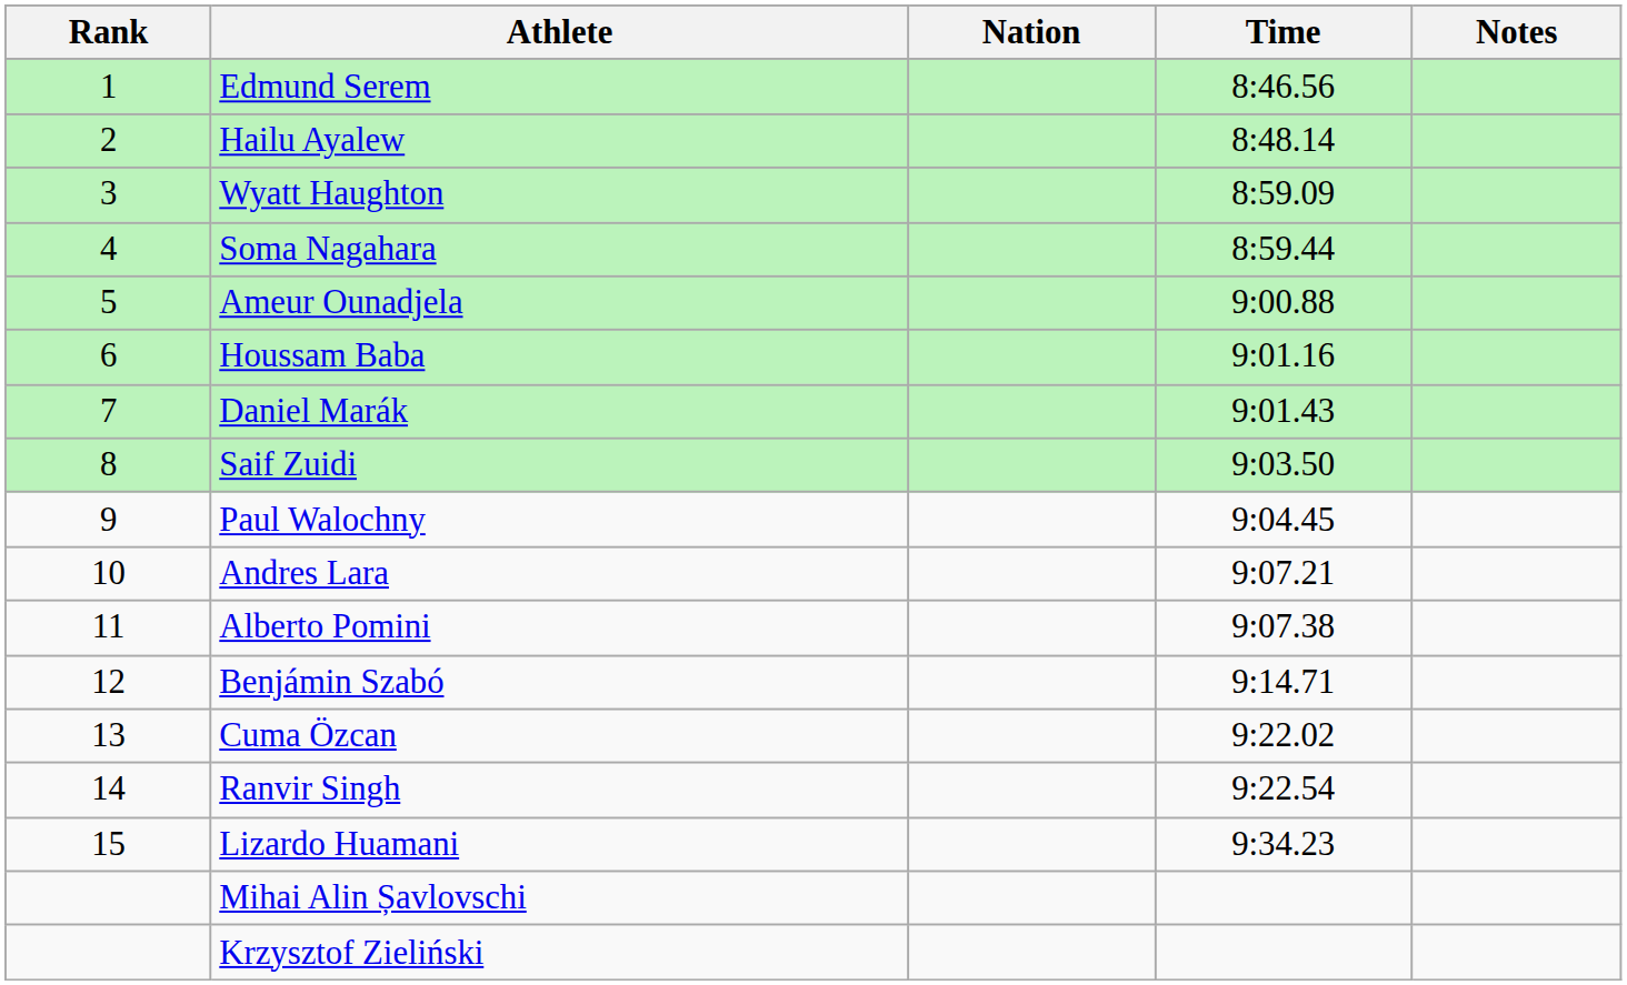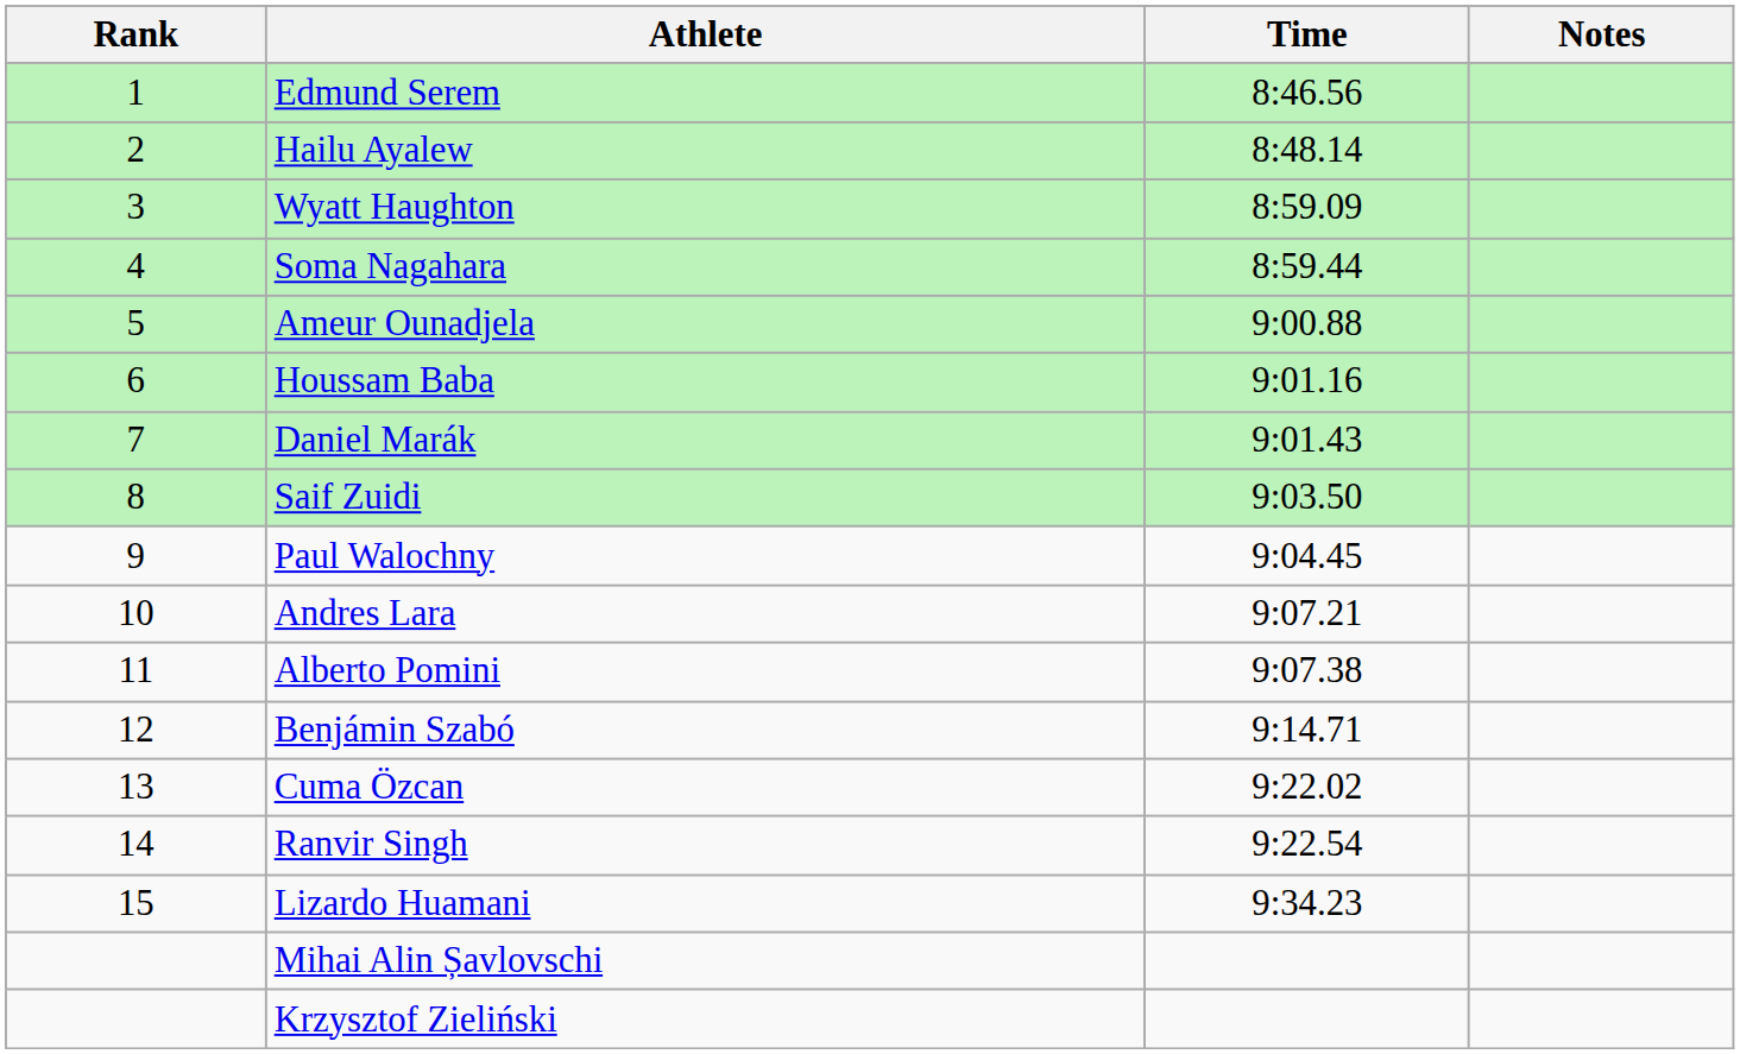 <table class="wikitable sortable" style="text-align:center;width: 60%;">
 <tr>
 <th scope="col">Rank</th>
 <th scope="col">Athlete</th>
-<th scope="col">Nation</th>
 <th scope="col">Time</th>
 <th scope="col">Notes</th>
 </tr>
 <tr bgcolor=bbf3bb>
 <td>1</td>
 <td align=left><a href='#'>Edmund Serem</a></td>
-<td align=left></td>
 <td>8:46.56</td>
 <td></td>
 </tr>
 <tr bgcolor=bbf3bb>
 <td>2</td>
 <td align=left><a href='#'>Hailu Ayalew</a></td>
-<td align=left></td>
 <td>8:48.14</td>
 <td></td>
 </tr>
 <tr bgcolor=bbf3bb>
 <td>3</td>
 <td align=left><a href='#'>Wyatt Haughton</a></td>
-<td align=left></td>
 <td>8:59.09</td>
 <td></td>
 </tr>
 <tr bgcolor=bbf3bb>
 <td>4</td>
 <td align=left><a href='#'>Soma Nagahara</a></td>
-<td align=left></td>
 <td>8:59.44</td>
 <td></td>
 </tr>
 <tr bgcolor=bbf3bb>
 <td>5</td>
 <td align=left><a href='#'>Ameur Ounadjela</a></td>
-<td align=left></td>
 <td>9:00.88</td>
 <td></td>
 </tr>
 <tr bgcolor=bbf3bb>
 <td>6</td>
 <td align=left><a href='#'>Houssam Baba</a></td>
-<td align=left></td>
 <td>9:01.16</td>
 <td></td>
 </tr>
 <tr bgcolor=bbf3bb>
 <td>7</td>
 <td align=left><a href='#'>Daniel Marák</a></td>
-<td align=left></td>
 <td>9:01.43</td>
 <td></td>
 </tr>
 <tr bgcolor=bbf3bb>
 <td>8</td>
 <td align=left><a href='#'>Saif Zuidi</a></td>
-<td align=left></td>
 <td>9:03.50</td>
 <td></td>
 </tr>
 <tr>
 <td>9</td>
 <td align=left><a href='#'>Paul Walochny</a></td>
-<td align=left></td>
 <td>9:04.45</td>
 <td></td>
 </tr>
 <tr>
 <td>10</td>
 <td align=left><a href='#'>Andres Lara</a></td>
-<td align=left></td>
 <td>9:07.21</td>
 <td></td>
 </tr>
 <tr>
 <td>11</td>
 <td align=left><a href='#'>Alberto Pomini</a></td>
-<td align=left></td>
 <td>9:07.38</td>
 <td></td>
 </tr>
 <tr>
 <td>12</td>
 <td align=left><a href='#'>Benjámin Szabó</a></td>
-<td align=left></td>
 <td>9:14.71</td>
 <td></td>
 </tr>
 <tr>
 <td>13</td>
 <td align=left><a href='#'>Cuma Özcan</a></td>
-<td align=left></td>
 <td>9:22.02</td>
 <td></td>
 </tr>
 <tr>
 <td>14</td>
 <td align=left><a href='#'>Ranvir Singh</a></td>
-<td align=left></td>
 <td>9:22.54</td>
 <td></td>
 </tr>
 <tr>
 <td>15</td>
 <td align=left><a href='#'>Lizardo Huamani</a></td>
-<td align=left></td>
 <td>9:34.23</td>
 <td></td>
 </tr>
 <tr>
 <td></td>
 <td align=left><a href='#'>Mihai Alin Șavlovschi</a></td>
-<td align=left></td>
 <td></td>
 <td></td>
 </tr>
 <tr>
 <td></td>
 <td align=left><a href='#'>Krzysztof Zieliński</a></td>
-<td align=left></td>
 <td></td>
 <td></td>
 </tr>
 </table>
